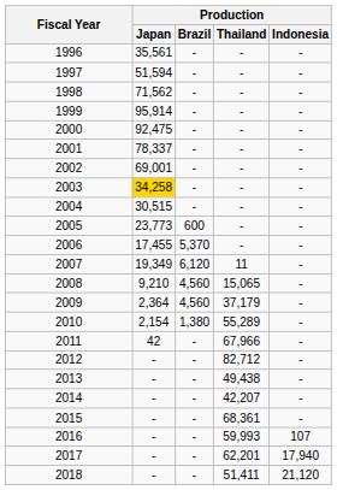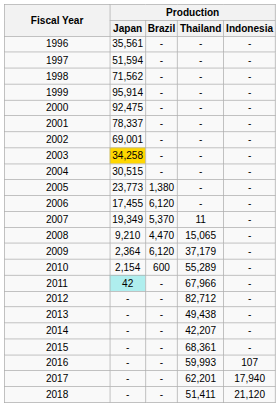 <table class="wikitable" style="font-size:90%; text-align:center">
 <tr>
 <th style="width:10em" rowspan=2>Fiscal Year</th>
 <th colspan="4">Production</th>
 </tr>
 <tr>
 <th>Japan</th>
 <th>Brazil</th>
 <th>Thailand</th>
 <th>Indonesia</th>
 </tr>
 <tr>
 <td>1996</td>
 <td>35,561</td>
 <td>-</td>
 <td>-</td>
 <td>-</td>
 </tr>
 <tr>
 <td>1997</td>
 <td>51,594</td>
 <td>-</td>
 <td>-</td>
 <td>-</td>
 </tr>
 <tr>
 <td>1998</td>
 <td>71,562</td>
 <td>-</td>
 <td>-</td>
 <td>-</td>
 </tr>
 <tr>
 <td>1999</td>
 <td>95,914</td>
 <td>-</td>
 <td>-</td>
 <td>-</td>
 </tr>
 <tr>
 <td>2000</td>
 <td>92,475</td>
 <td>-</td>
 <td>-</td>
 <td>-</td>
 </tr>
 <tr>
 <td>2001</td>
 <td>78,337</td>
 <td>-</td>
 <td>-</td>
 <td>-</td>
 </tr>
 <tr>
 <td>2002</td>
 <td>69,001</td>
 <td>-</td>
 <td>-</td>
 <td>-</td>
 </tr>
 <tr>
 <td>2003</td>
 <td style="background: gold;">34,258</td>
 <td>-</td>
 <td>-</td>
 <td>-</td>
 </tr>
 <tr>
 <td>2004</td>
 <td>30,515</td>
 <td>-</td>
 <td>-</td>
 <td>-</td>
 </tr>
 <tr>
 <td>2005</td>
 <td>23,773</td>
-<td>600</td>
+<td>1,380</td>
 <td>-</td>
 <td>-</td>
 </tr>
 <tr>
 <td>2006</td>
 <td>17,455</td>
-<td>5,370</td>
+<td>6,120</td>
 <td>-</td>
 <td>-</td>
 </tr>
 <tr>
 <td>2007</td>
 <td>19,349</td>
-<td>6,120</td>
+<td>5,370</td>
 <td>11</td>
 <td>-</td>
 </tr>
 <tr>
 <td>2008</td>
 <td>9,210</td>
-<td>4,560</td>
+<td>4,470</td>
 <td>15,065</td>
 <td>-</td>
 </tr>
 <tr>
 <td>2009</td>
 <td>2,364</td>
-<td>4,560</td>
+<td>6,120</td>
 <td>37,179</td>
 <td>-</td>
 </tr>
 <tr>
 <td>2010</td>
 <td>2,154</td>
-<td>1,380</td>
+<td>600</td>
 <td>55,289</td>
 <td>-</td>
 </tr>
 <tr>
 <td>2011</td>
-<td>42</td>
+<td style="background: paleturquoise;">42</td>
 <td>-</td>
 <td>67,966</td>
 <td>-</td>
 </tr>
 <tr>
 <td>2012</td>
 <td>-</td>
 <td>-</td>
 <td>82,712</td>
 <td>-</td>
 </tr>
 <tr>
 <td>2013</td>
 <td>-</td>
 <td>-</td>
 <td>49,438</td>
 <td>-</td>
 </tr>
 <tr>
 <td>2014</td>
 <td>-</td>
 <td>-</td>
 <td>42,207</td>
 <td>-</td>
 </tr>
 <tr>
 <td>2015</td>
 <td>-</td>
 <td>-</td>
 <td>68,361</td>
 <td>-</td>
 </tr>
 <tr>
 <td>2016</td>
 <td>-</td>
 <td>-</td>
 <td>59,993</td>
 <td>107</td>
 </tr>
 <tr>
 <td>2017</td>
 <td>-</td>
 <td>-</td>
 <td>62,201</td>
 <td>17,940</td>
 </tr>
 <tr>
 <td>2018</td>
 <td>-</td>
 <td>-</td>
 <td>51,411</td>
 <td>21,120</td>
 </tr>
 </table>
